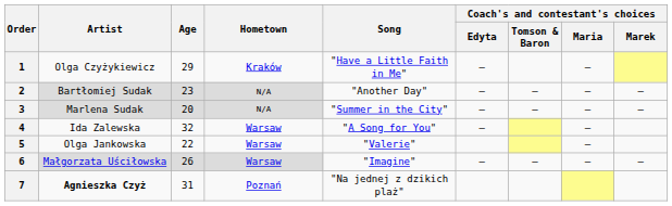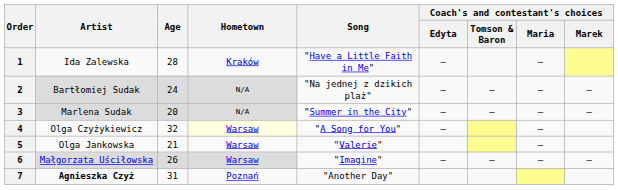 <table class="wikitable" style="text-align:center; line-height:17px; width:100%;">
 <tr>
 <th scope="col" rowspan="2" width="05%">Order</th>
 <th scope="col" rowspan="2" width="20%">Artist</th>
 <th scope="col" rowspan="2" width="05%">Age</th>
 <th scope="col" rowspan="2" width="18%">Hometown</th>
 <th scope="col" rowspan="2" width="20%">Song</th>
 <th scope="col" colspan="4" width="32%">Coach's and contestant's choices</th>
 </tr>
 <tr>
 <th width="08%">Edyta</th>
 <th width="08%">Tomson & Baron</th>
 <th width="08%">Maria</th>
 <th width="08%">Marek</th>
 </tr>
 <tr>
 <th>1</th>
-<td>Olga Czyżykiewicz</td>
-<td>29</td>
+<td>Ida Zalewska</td>
+<td>28</td>
 <td><a href='#'>Kraków</a></td>
 <td>"<a href='#'>Have a Little Faith in Me</a>"</td>
 <td>—</td>
 <td><strong></strong></td>
 <td>—</td>
 <td style="background:#fdfc8f;"><strong></strong></td>
 </tr>
 <tr>
 <th>2</th>
 <td style="background:#DCDCDC;">Bartłomiej Sudak</td>
-<td style="background:#DCDCDC;">23</td>
+<td style="background:#DCDCDC;">24</td>
 <td style="background:#DCDCDC;"><small>N/A</small></td>
-<td>"Another Day"</td>
+<td>"Na jednej z dzikich plaż"</td>
 <td>—</td>
 <td>—</td>
 <td>—</td>
 <td>—</td>
 </tr>
 <tr>
 <th>3</th>
 <td style="background:#DCDCDC;">Marlena Sudak</td>
 <td style="background:#DCDCDC;">20</td>
 <td style="background:#DCDCDC;"><small>N/A</small></td>
 <td>"<a href='#'>Summer in the City</a>"</td>
 <td>—</td>
 <td>—</td>
 <td>—</td>
 <td>—</td>
 </tr>
 <tr>
 <th>4</th>
-<td>Ida Zalewska</td>
+<td>Olga Czyżykiewicz</td>
 <td>32</td>
-<td><a href='#'>Warsaw</a></td>
+<td style="background: lightyellow;"><a href='#'>Warsaw</a></td>
 <td>"<a href='#'>A Song for You</a>"</td>
 <td>—</td>
 <td style="background:#fdfc8f;"><strong></strong></td>
 <td>—</td>
 <td><strong></strong></td>
 </tr>
 <tr>
 <th>5</th>
 <td>Olga Jankowska</td>
-<td>22</td>
+<td>21</td>
 <td><a href='#'>Warsaw</a></td>
 <td>"<a href='#'>Valerie</a>"</td>
 <td><strong></strong></td>
 <td style="background:#fdfc8f;"><strong></strong></td>
 <td>—</td>
 <td><strong></strong></td>
 </tr>
 <tr>
 <th>6</th>
 <td style="background:#DCDCDC;"><a href='#'>Małgorzata Uściłowska</a></td>
 <td style="background:#DCDCDC;">26</td>
 <td style="background:#DCDCDC;"><a href='#'>Warsaw</a></td>
 <td>"<a href='#'>Imagine</a>"</td>
 <td>—</td>
 <td>—</td>
 <td>—</td>
 <td>—</td>
 </tr>
 <tr>
 <th>7</th>
 <td><strong>Agnieszka Czyż</strong></td>
 <td>31</td>
 <td><a href='#'>Poznań</a></td>
-<td>"Na jednej z dzikich plaż"</td>
+<td>"Another Day"</td>
 <td><strong></strong></td>
 <td><strong></strong></td>
 <td style="background:#fdfc8f;"><strong></strong></td>
 <td><strong></strong></td>
 </tr>
 </table>
